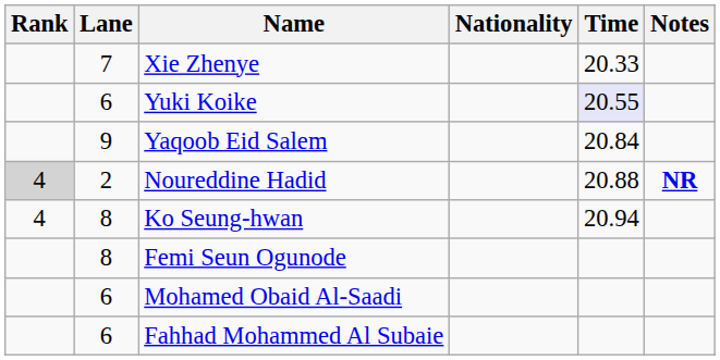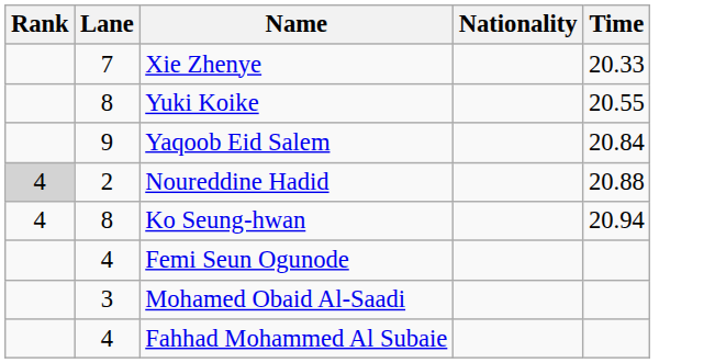 <table class="wikitable sortable" style="text-align:center">
 <tr>
 <th>Rank</th>
 <th>Lane</th>
 <th>Name</th>
 <th>Nationality</th>
 <th>Time</th>
-<th>Notes</th>
 </tr>
 <tr>
 <td></td>
 <td>7</td>
 <td align=left><a href='#'>Xie Zhenye</a></td>
 <td align=left></td>
 <td>20.33</td>
-<td></td>
 </tr>
 <tr>
 <td></td>
-<td>6</td>
+<td>8</td>
 <td align=left><a href='#'>Yuki Koike</a></td>
 <td align=left></td>
-<td style="background: lavender;">20.55</td>
-<td></td>
+<td>20.55</td>
 </tr>
 <tr>
 <td></td>
 <td>9</td>
 <td align=left><a href='#'>Yaqoob Eid Salem</a></td>
 <td align=left></td>
 <td>20.84</td>
-<td></td>
 </tr>
 <tr>
 <td style="background: lightgrey;">4</td>
 <td>2</td>
 <td align=left><a href='#'>Noureddine Hadid</a></td>
 <td align=left></td>
 <td>20.88</td>
-<td><strong><a href='#'>NR</a></strong></td>
 </tr>
 <tr>
 <td>4</td>
 <td>8</td>
 <td align=left><a href='#'>Ko Seung-hwan</a></td>
 <td align=left></td>
 <td>20.94</td>
+</tr>
+<tr>
+<td></td>
+<td>4</td>
+<td align=left><a href='#'>Femi Seun Ogunode</a></td>
+<td align=left></td>
 <td></td>
 </tr>
 <tr>
 <td></td>
-<td>8</td>
-<td align=left><a href='#'>Femi Seun Ogunode</a></td>
+<td>3</td>
+<td align=left><a href='#'>Mohamed Obaid Al-Saadi</a></td>
 <td align=left></td>
-<td></td>
 <td></td>
 </tr>
 <tr>
 <td></td>
-<td>6</td>
-<td align=left><a href='#'>Mohamed Obaid Al-Saadi</a></td>
-<td align=left></td>
-<td></td>
-<td></td>
-</tr>
-<tr>
-<td></td>
-<td>6</td>
+<td>4</td>
 <td align=left><a href='#'>Fahhad Mohammed Al Subaie</a></td>
 <td align=left></td>
 <td></td>
-<td></td>
 </tr>
 </table>
